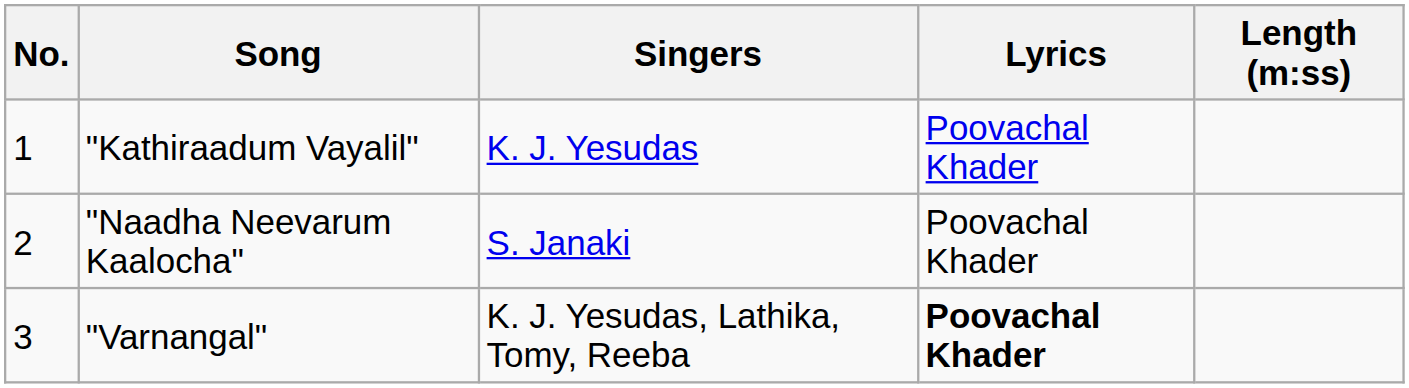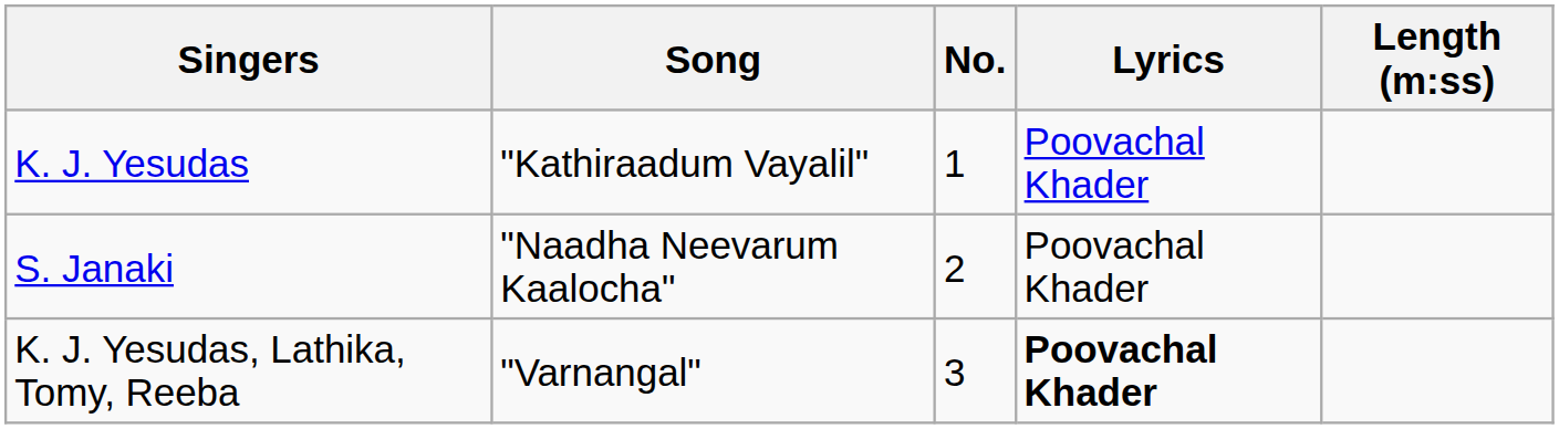 <table class="wikitable" style="font-size:95%;">
 <tr>
+<th>Singers</th>
+<th>Song</th>
 <th>No.</th>
-<th>Song</th>
-<th>Singers</th>
 <th>Lyrics</th>
 <th>Length (m:ss)</th>
 </tr>
 <tr>
+<td><a href='#'>K. J. Yesudas</a></td>
+<td>"Kathiraadum Vayalil"</td>
 <td>1</td>
-<td>"Kathiraadum Vayalil"</td>
-<td><a href='#'>K. J. Yesudas</a></td>
 <td><a href='#'>Poovachal Khader</a></td>
 <td></td>
 </tr>
 <tr>
+<td><a href='#'>S. Janaki</a></td>
+<td>"Naadha Neevarum Kaalocha"</td>
 <td>2</td>
-<td>"Naadha Neevarum Kaalocha"</td>
-<td><a href='#'>S. Janaki</a></td>
 <td>Poovachal Khader</td>
 <td></td>
 </tr>
 <tr>
+<td>K. J. Yesudas, Lathika, Tomy, Reeba</td>
+<td>"Varnangal"</td>
 <td>3</td>
-<td>"Varnangal"</td>
-<td>K. J. Yesudas, Lathika, Tomy, Reeba</td>
 <td><strong>Poovachal Khader</strong></td>
 <td></td>
 </tr>
 </table>
